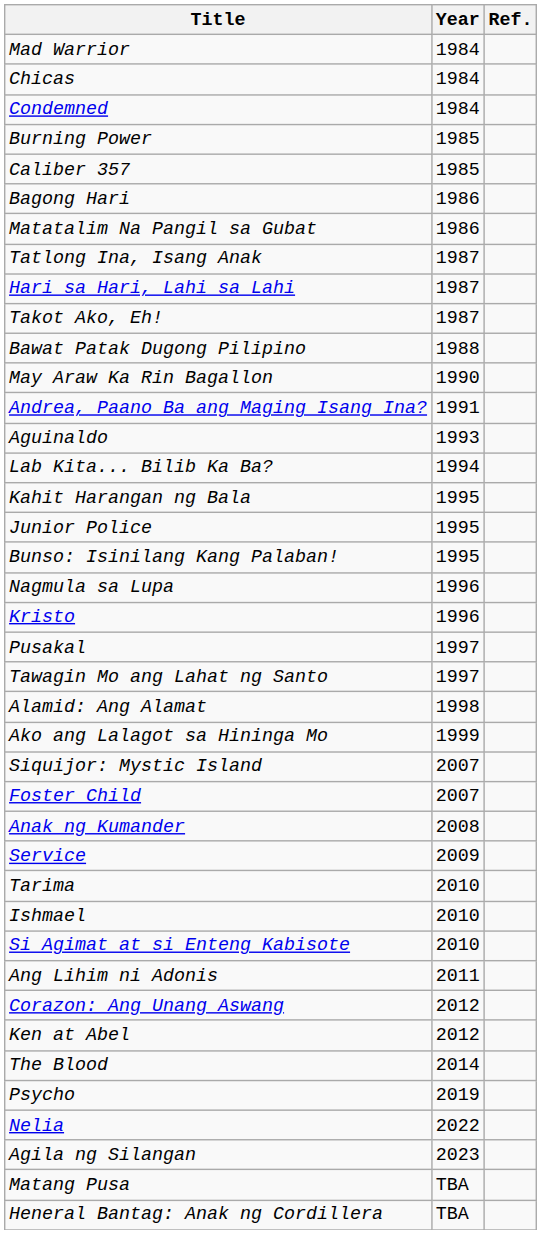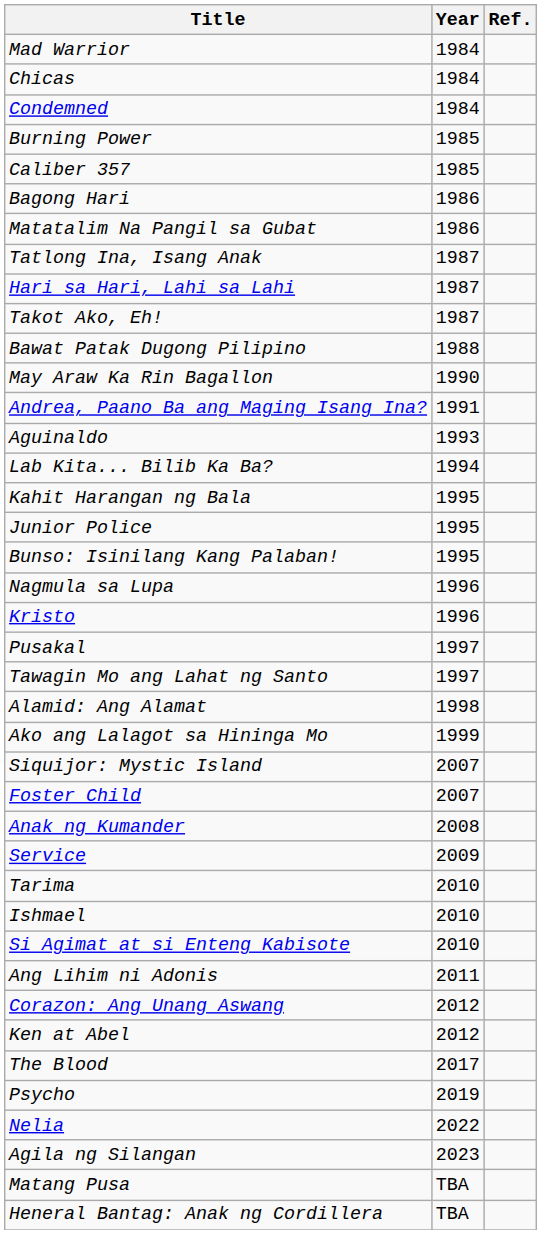 <table class="wikitable">
 <tr>
 <th>Title</th>
 <th>Year</th>
 <th>Ref.</th>
 </tr>
 <tr>
 <td><em>Mad Warrior</em></td>
 <td>1984</td>
 <td></td>
 </tr>
 <tr>
 <td><em>Chicas</em></td>
 <td>1984</td>
 <td></td>
 </tr>
 <tr>
 <td><em><a href='#'>Condemned</a></em></td>
 <td>1984</td>
 <td></td>
 </tr>
 <tr>
 <td><em>Burning Power</em></td>
 <td>1985</td>
 <td></td>
 </tr>
 <tr>
 <td><em>Caliber 357</em></td>
 <td>1985</td>
 <td></td>
 </tr>
 <tr>
 <td><em>Bagong Hari</em></td>
 <td>1986</td>
 <td></td>
 </tr>
 <tr>
 <td><em>Matatalim Na Pangil sa Gubat</em></td>
 <td>1986</td>
 <td></td>
 </tr>
 <tr>
 <td><em>Tatlong Ina, Isang Anak</em></td>
 <td>1987</td>
 <td></td>
 </tr>
 <tr>
 <td><em><a href='#'>Hari sa Hari, Lahi sa Lahi</a></em></td>
 <td>1987</td>
 <td></td>
 </tr>
 <tr>
 <td><em>Takot Ako, Eh!</em></td>
 <td>1987</td>
 <td></td>
 </tr>
 <tr>
 <td><em>Bawat Patak Dugong Pilipino</em></td>
 <td>1988</td>
 <td></td>
 </tr>
 <tr>
 <td><em>May Araw Ka Rin Bagallon</em></td>
 <td>1990</td>
 <td></td>
 </tr>
 <tr>
 <td><em><a href='#'>Andrea, Paano Ba ang Maging Isang Ina?</a></em></td>
 <td>1991</td>
 <td></td>
 </tr>
 <tr>
 <td><em>Aguinaldo</em></td>
 <td>1993</td>
 <td></td>
 </tr>
 <tr>
 <td><em>Lab Kita... Bilib Ka Ba?</em></td>
 <td>1994</td>
 <td></td>
 </tr>
 <tr>
 <td><em>Kahit Harangan ng Bala</em></td>
 <td>1995</td>
 <td></td>
 </tr>
 <tr>
 <td><em>Junior Police</em></td>
 <td>1995</td>
 <td></td>
 </tr>
 <tr>
 <td><em>Bunso: Isinilang Kang Palaban!</em></td>
 <td>1995</td>
 <td></td>
 </tr>
 <tr>
 <td><em>Nagmula sa Lupa</em></td>
 <td>1996</td>
 <td></td>
 </tr>
 <tr>
 <td><em><a href='#'>Kristo</a></em></td>
 <td>1996</td>
 <td></td>
 </tr>
 <tr>
 <td><em>Pusakal</em></td>
 <td>1997</td>
 <td></td>
 </tr>
 <tr>
 <td><em>Tawagin Mo ang Lahat ng Santo</em></td>
 <td>1997</td>
 <td></td>
 </tr>
 <tr>
 <td><em>Alamid: Ang Alamat</em></td>
 <td>1998</td>
 <td></td>
 </tr>
 <tr>
 <td><em>Ako ang Lalagot sa Hininga Mo</em></td>
 <td>1999</td>
 <td></td>
 </tr>
 <tr>
 <td><em>Siquijor: Mystic Island</em></td>
 <td>2007</td>
 <td></td>
 </tr>
 <tr>
 <td><em><a href='#'>Foster Child</a></em></td>
 <td>2007</td>
 <td></td>
 </tr>
 <tr>
 <td><em><a href='#'>Anak ng Kumander</a></em></td>
 <td>2008</td>
 <td></td>
 </tr>
 <tr>
 <td><em><a href='#'>Service</a></em></td>
 <td>2009</td>
 <td></td>
 </tr>
 <tr>
 <td><em>Tarima</em></td>
 <td>2010</td>
 <td></td>
 </tr>
 <tr>
 <td><em>Ishmael</em></td>
 <td>2010</td>
 <td></td>
 </tr>
 <tr>
 <td><em><a href='#'>Si Agimat at si Enteng Kabisote</a></em></td>
 <td>2010</td>
 <td></td>
 </tr>
 <tr>
 <td><em>Ang Lihim ni Adonis</em></td>
 <td>2011</td>
 <td></td>
 </tr>
 <tr>
 <td><em><a href='#'>Corazon: Ang Unang Aswang</a></em></td>
 <td>2012</td>
 <td></td>
 </tr>
 <tr>
 <td><em>Ken at Abel</em></td>
 <td>2012</td>
 <td></td>
 </tr>
 <tr>
 <td><em>The Blood</em></td>
-<td>2014</td>
+<td>2017</td>
 <td></td>
 </tr>
 <tr>
 <td><em>Psycho</em></td>
 <td>2019</td>
 <td></td>
 </tr>
 <tr>
 <td><em><a href='#'>Nelia</a></em></td>
 <td>2022</td>
 <td></td>
 </tr>
 <tr>
 <td><em>Agila ng Silangan</em></td>
 <td>2023</td>
 <td></td>
 </tr>
 <tr>
 <td><em>Matang Pusa</em></td>
 <td>TBA</td>
 <td></td>
 </tr>
 <tr>
 <td><em>Heneral Bantag: Anak ng Cordillera</em></td>
 <td>TBA</td>
 <td></td>
 </tr>
 </table>
